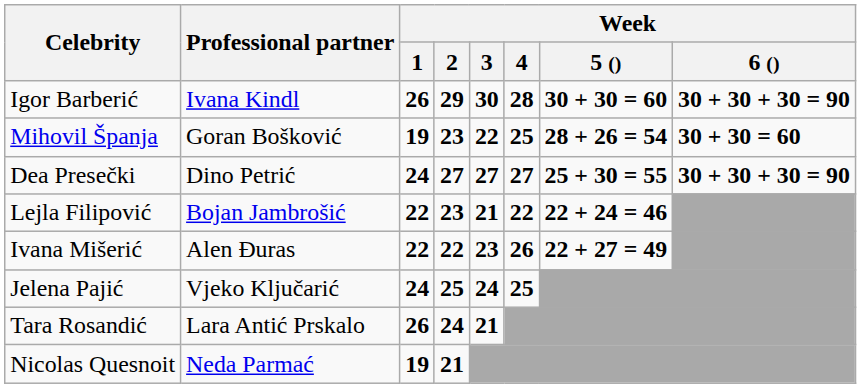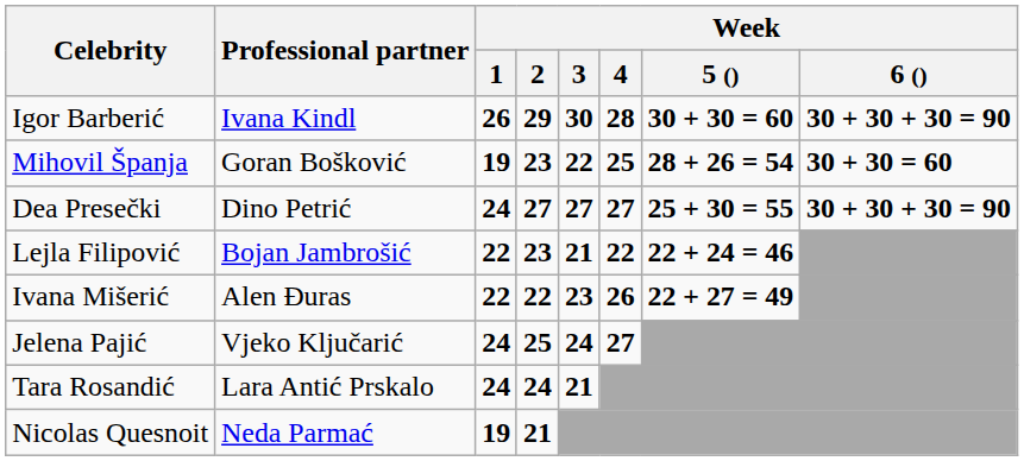 <table class="wikitable">
 <tr>
 <th rowspan="2">Celebrity</th>
 <th rowspan="2">Professional partner</th>
 <th colspan="6">Week</th>
 </tr>
 <tr>
 <th>1</th>
 <th>2</th>
 <th>3</th>
 <th>4</th>
 <th>5 <small>()</small></th>
 <th>6 <small>()</small></th>
 </tr>
 <tr>
 <td>Igor Barberić</td>
 <td><a href='#'>Ivana Kindl</a></td>
 <td><strong>26</strong></td>
 <td><strong>29</strong></td>
 <td><strong>30</strong></td>
 <td><strong>28</strong></td>
 <td><strong>30 + 30 = 60</strong></td>
 <td><strong>30 + 30 + 30 = 90</strong></td>
 </tr>
 <tr>
 <td><a href='#'>Mihovil Španja</a></td>
 <td>Goran Bošković</td>
 <td><strong>19</strong></td>
 <td><strong>23</strong></td>
 <td><strong>22</strong></td>
 <td><strong>25</strong></td>
 <td><strong>28 + 26 = 54</strong></td>
 <td><strong>30 + 30 = 60</strong></td>
 </tr>
 <tr>
 <td>Dea Presečki</td>
 <td>Dino Petrić</td>
 <td><strong>24</strong></td>
 <td><strong>27</strong></td>
 <td><strong>27</strong></td>
 <td><strong>27</strong></td>
 <td><strong>25 + 30 = 55</strong></td>
 <td><strong>30 + 30 + 30 = 90</strong></td>
 </tr>
 <tr>
 <td>Lejla Filipović</td>
 <td><a href='#'>Bojan Jambrošić</a></td>
 <td><strong>22</strong></td>
 <td><strong>23</strong></td>
 <td><strong>21</strong></td>
 <td><strong>22</strong></td>
 <td><strong>22 + 24 = 46</strong></td>
 <td bgcolor="darkgray"></td>
 </tr>
 <tr>
 <td>Ivana Mišerić</td>
 <td>Alen Đuras</td>
 <td><strong>22</strong></td>
 <td><strong>22</strong></td>
 <td><strong>23</strong></td>
 <td><strong>26</strong></td>
 <td><strong>22 + 27 = 49</strong></td>
 <td bgcolor="darkgray"></td>
 </tr>
 <tr>
 <td>Jelena Pajić</td>
 <td>Vjeko Ključarić</td>
 <td><strong>24</strong></td>
 <td><strong>25</strong></td>
 <td><strong>24</strong></td>
-<td><strong>25</strong></td>
+<td><strong>27</strong></td>
 <td colspan="2" bgcolor="darkgray"></td>
 </tr>
 <tr>
 <td>Tara Rosandić</td>
 <td>Lara Antić Prskalo</td>
-<td><strong>26</strong></td>
+<td><strong>24</strong></td>
 <td><strong>24</strong></td>
 <td><strong>21</strong></td>
 <td colspan="3" bgcolor="darkgray"></td>
 </tr>
 <tr>
 <td>Nicolas Quesnoit</td>
 <td><a href='#'>Neda Parmać</a></td>
 <td><strong>19</strong></td>
 <td><strong>21</strong></td>
 <td colspan="4" bgcolor="darkgray"></td>
 </tr>
 </table>
